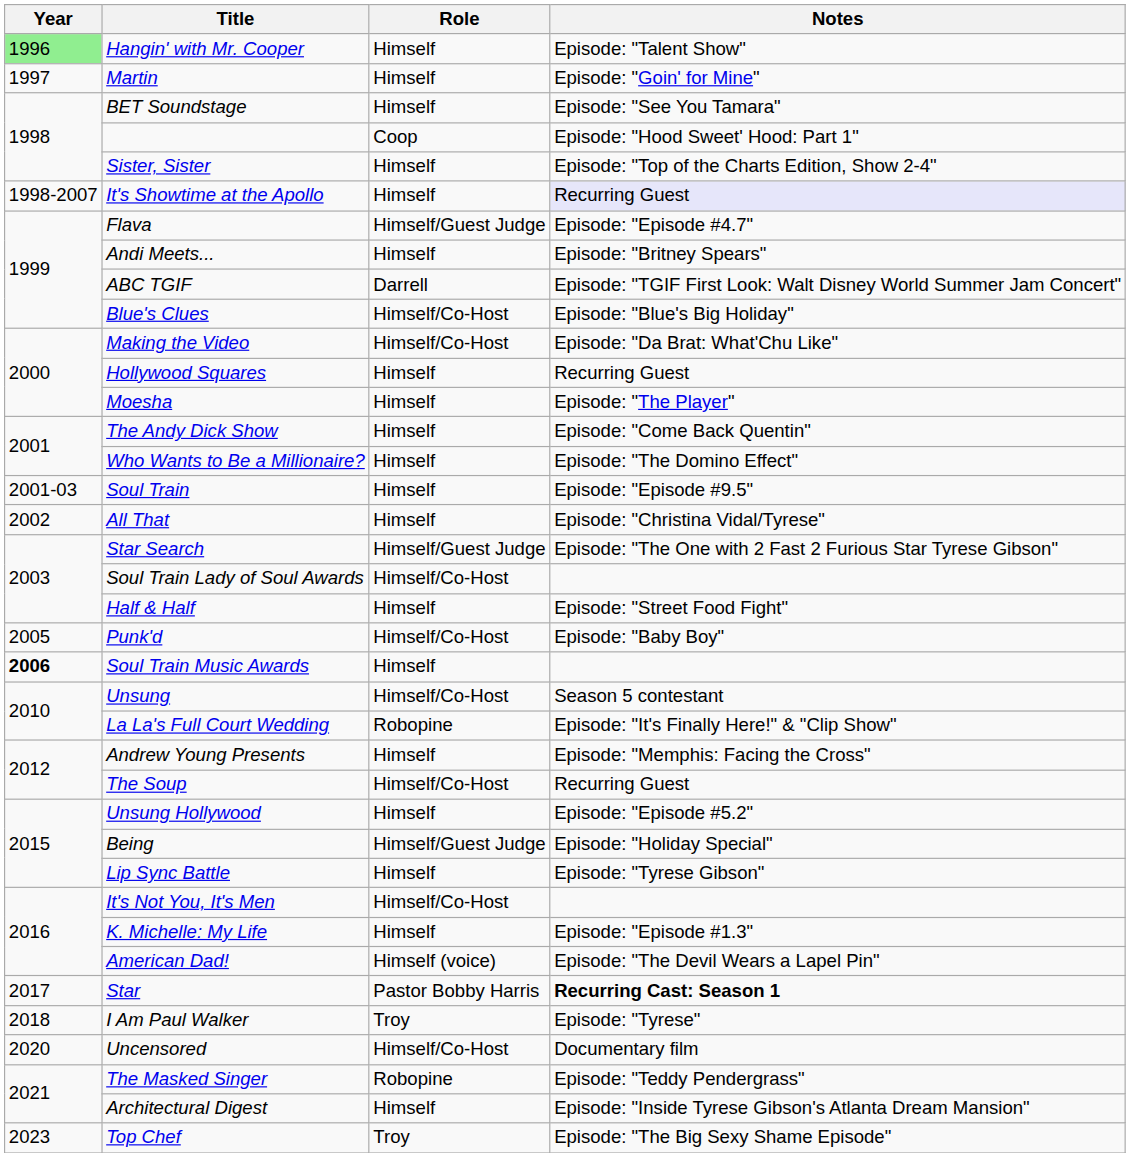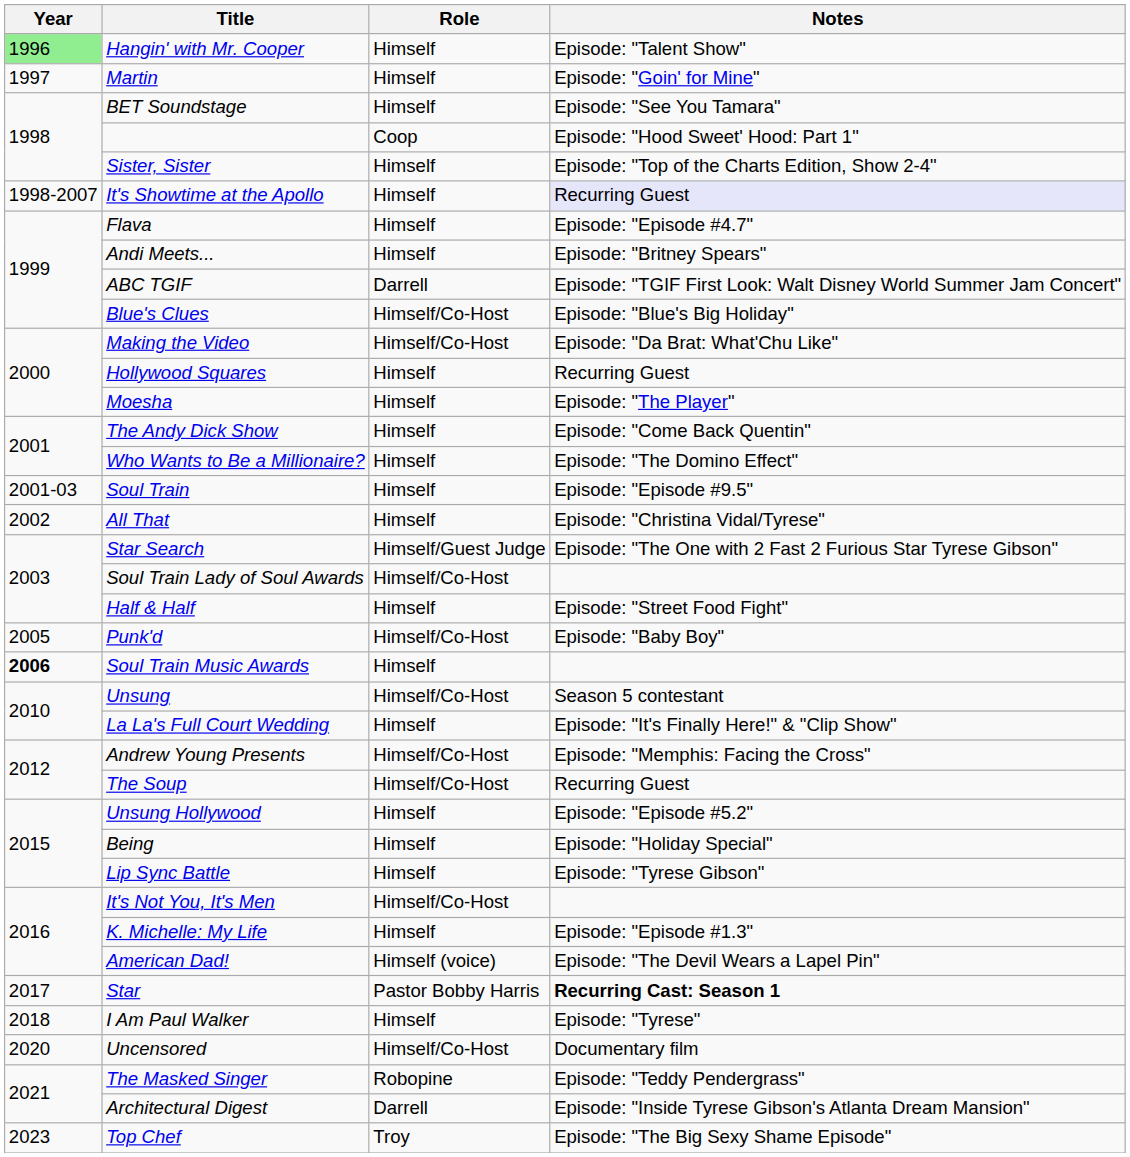 <table class="wikitable plainrowheaders sortable" style="margin-right: 0;">
 <tr>
 <th>Year</th>
 <th>Title</th>
 <th>Role</th>
 <th>Notes</th>
 </tr>
 <tr>
 <td style="background: lightgreen;">1996</td>
 <td><em><a href='#'>Hangin' with Mr. Cooper</a></em></td>
 <td>Himself</td>
 <td>Episode: "Talent Show"</td>
 </tr>
 <tr>
 <td>1997</td>
 <td><em><a href='#'>Martin</a></em></td>
 <td>Himself</td>
 <td>Episode: "<a href='#'>Goin' for Mine</a>"</td>
 </tr>
 <tr>
 <td rowspan="3">1998</td>
 <td><em>BET Soundstage</em></td>
 <td>Himself</td>
 <td>Episode: "See You Tamara"</td>
 </tr>
 <tr>
 <td><em></em></td>
 <td>Coop</td>
 <td>Episode: "Hood Sweet' Hood: Part 1"</td>
 </tr>
 <tr>
 <td><em><a href='#'>Sister, Sister</a></em></td>
 <td>Himself</td>
 <td>Episode: "Top of the Charts Edition, Show 2-4"</td>
 </tr>
 <tr>
 <td>1998-2007</td>
 <td><em><a href='#'>It's Showtime at the Apollo</a></em></td>
 <td>Himself</td>
 <td style="background: lavender;">Recurring Guest</td>
 </tr>
 <tr>
 <td rowspan="4">1999</td>
 <td><em>Flava</em></td>
-<td>Himself/Guest Judge</td>
+<td>Himself</td>
 <td>Episode: "Episode #4.7"</td>
 </tr>
 <tr>
 <td><em>Andi Meets...</em></td>
 <td>Himself</td>
 <td>Episode: "Britney Spears"</td>
 </tr>
 <tr>
 <td><em>ABC TGIF</em></td>
 <td>Darrell</td>
 <td>Episode: "TGIF First Look: Walt Disney World Summer Jam Concert"</td>
 </tr>
 <tr>
 <td><em><a href='#'>Blue's Clues</a></em></td>
 <td>Himself/Co-Host</td>
 <td>Episode: "Blue's Big Holiday"</td>
 </tr>
 <tr>
 <td rowspan="3">2000</td>
 <td><em><a href='#'>Making the Video</a></em></td>
 <td>Himself/Co-Host</td>
 <td>Episode: "Da Brat: What'Chu Like"</td>
 </tr>
 <tr>
 <td><em><a href='#'>Hollywood Squares</a></em></td>
 <td>Himself</td>
 <td>Recurring Guest</td>
 </tr>
 <tr>
 <td><em><a href='#'>Moesha</a></em></td>
 <td>Himself</td>
 <td>Episode: "<a href='#'>The Player</a>"</td>
 </tr>
 <tr>
 <td rowspan="2">2001</td>
 <td><em><a href='#'>The Andy Dick Show</a></em></td>
 <td>Himself</td>
 <td>Episode: "Come Back Quentin"</td>
 </tr>
 <tr>
 <td><em><a href='#'>Who Wants to Be a Millionaire?</a></em></td>
 <td>Himself</td>
 <td>Episode: "The Domino Effect"</td>
 </tr>
 <tr>
 <td>2001-03</td>
 <td><em><a href='#'>Soul Train</a></em></td>
 <td>Himself</td>
 <td>Episode: "Episode #9.5"</td>
 </tr>
 <tr>
 <td>2002</td>
 <td><em><a href='#'>All That</a></em></td>
 <td>Himself</td>
 <td>Episode: "Christina Vidal/Tyrese"</td>
 </tr>
 <tr>
 <td rowspan="3">2003</td>
 <td><em><a href='#'>Star Search</a></em></td>
 <td>Himself/Guest Judge</td>
 <td>Episode: "The One with 2 Fast 2 Furious Star Tyrese Gibson"</td>
 </tr>
 <tr>
 <td><em>Soul Train Lady of Soul Awards</em></td>
 <td>Himself/Co-Host</td>
 <td></td>
 </tr>
 <tr>
 <td><em><a href='#'>Half & Half</a></em></td>
 <td>Himself</td>
 <td>Episode: "Street Food Fight"</td>
 </tr>
 <tr>
 <td>2005</td>
 <td><em><a href='#'>Punk'd</a></em></td>
 <td>Himself/Co-Host</td>
 <td>Episode: "Baby Boy"</td>
 </tr>
 <tr>
 <td><strong>2006</strong></td>
 <td><em><a href='#'>Soul Train Music Awards</a></em></td>
 <td>Himself</td>
 <td></td>
 </tr>
 <tr>
 <td rowspan="2">2010</td>
 <td><em><a href='#'>Unsung</a></em></td>
 <td>Himself/Co-Host</td>
 <td>Season 5 contestant</td>
 </tr>
 <tr>
 <td><em><a href='#'>La La's Full Court Wedding</a></em></td>
-<td>Robopine</td>
+<td>Himself</td>
 <td>Episode: "It's Finally Here!" & "Clip Show"</td>
 </tr>
 <tr>
 <td rowspan="2">2012</td>
 <td><em>Andrew Young Presents</em></td>
-<td>Himself</td>
+<td>Himself/Co-Host</td>
 <td>Episode: "Memphis: Facing the Cross"</td>
 </tr>
 <tr>
 <td><em><a href='#'>The Soup</a></em></td>
 <td>Himself/Co-Host</td>
 <td>Recurring Guest</td>
 </tr>
 <tr>
 <td rowspan="3">2015</td>
 <td><em><a href='#'>Unsung Hollywood</a></em></td>
 <td>Himself</td>
 <td>Episode: "Episode #5.2"</td>
 </tr>
 <tr>
 <td><em>Being</em></td>
-<td>Himself/Guest Judge</td>
+<td>Himself</td>
 <td>Episode: "Holiday Special"</td>
 </tr>
 <tr>
 <td><em><a href='#'>Lip Sync Battle</a></em></td>
 <td>Himself</td>
 <td>Episode: "Tyrese Gibson"</td>
 </tr>
 <tr>
 <td rowspan="3">2016</td>
 <td><em><a href='#'>It's Not You, It's Men</a></em></td>
 <td>Himself/Co-Host</td>
 <td></td>
 </tr>
 <tr>
 <td><em><a href='#'>K. Michelle: My Life</a></em></td>
 <td>Himself</td>
 <td>Episode: "Episode #1.3"</td>
 </tr>
 <tr>
 <td><em><a href='#'>American Dad!</a></em></td>
 <td>Himself (voice)</td>
 <td>Episode: "The Devil Wears a Lapel Pin"</td>
 </tr>
 <tr>
 <td>2017</td>
 <td><em><a href='#'>Star</a></em></td>
 <td>Pastor Bobby Harris</td>
 <td><strong>Recurring Cast: Season 1</strong></td>
 </tr>
 <tr>
 <td>2018</td>
 <td><em>I Am Paul Walker</em></td>
-<td>Troy</td>
+<td>Himself</td>
 <td>Episode: "Tyrese"</td>
 </tr>
 <tr>
 <td>2020</td>
 <td><em>Uncensored</em></td>
 <td>Himself/Co-Host</td>
 <td>Documentary film</td>
 </tr>
 <tr>
 <td rowspan="2">2021</td>
 <td><em><a href='#'>The Masked Singer</a></em></td>
 <td>Robopine</td>
 <td>Episode: "Teddy Pendergrass"</td>
 </tr>
 <tr>
 <td><em>Architectural Digest</em></td>
-<td>Himself</td>
+<td>Darrell</td>
 <td>Episode: "Inside Tyrese Gibson's Atlanta Dream Mansion"</td>
 </tr>
 <tr>
 <td>2023</td>
 <td><em><a href='#'>Top Chef</a></em></td>
 <td>Troy</td>
 <td>Episode: "The Big Sexy Shame Episode"</td>
 </tr>
 </table>
